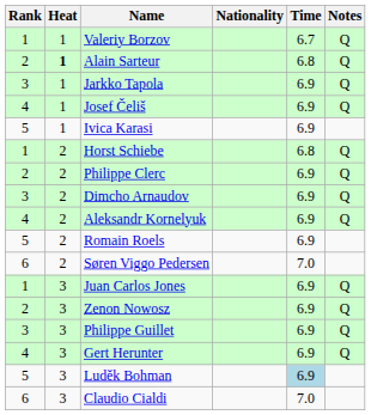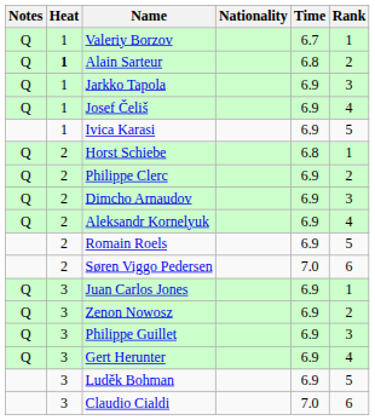 <table class="wikitable sortable" style="text-align:center">
 <tr>
-<th>Rank</th>
+<th>Notes</th>
 <th>Heat</th>
 <th>Name</th>
 <th>Nationality</th>
 <th>Time</th>
-<th>Notes</th>
+<th>Rank</th>
 </tr>
 <tr bgcolor=ccffcc>
-<td>1</td>
+<td>Q</td>
 <td>1</td>
 <td align="left"><a href='#'>Valeriy Borzov</a></td>
 <td align=left></td>
 <td>6.7</td>
-<td>Q</td>
+<td>1</td>
 </tr>
 <tr bgcolor=ccffcc>
-<td>2</td>
+<td>Q</td>
 <td><strong>1</strong></td>
 <td align="left"><a href='#'>Alain Sarteur</a></td>
 <td align=left></td>
 <td>6.8</td>
-<td>Q</td>
+<td>2</td>
 </tr>
 <tr bgcolor=ccffcc>
-<td>3</td>
+<td>Q</td>
 <td>1</td>
 <td align="left"><a href='#'>Jarkko Tapola</a></td>
 <td align=left></td>
 <td>6.9</td>
-<td>Q</td>
+<td>3</td>
 </tr>
 <tr bgcolor=ccffcc>
-<td>4</td>
+<td>Q</td>
 <td>1</td>
 <td align="left"><a href='#'>Josef Čeliš</a></td>
 <td align=left></td>
 <td>6.9</td>
-<td>Q</td>
+<td>4</td>
 </tr>
 <tr>
-<td>5</td>
+<td></td>
 <td>1</td>
 <td align="left"><a href='#'>Ivica Karasi</a></td>
 <td align=left></td>
 <td>6.9</td>
-<td></td>
+<td>5</td>
 </tr>
 <tr bgcolor=ccffcc>
-<td>1</td>
+<td>Q</td>
 <td>2</td>
 <td align="left"><a href='#'>Horst Schiebe</a></td>
 <td align=left></td>
 <td>6.8</td>
-<td>Q</td>
+<td>1</td>
 </tr>
 <tr bgcolor=ccffcc>
-<td>2</td>
+<td>Q</td>
 <td>2</td>
 <td align="left"><a href='#'>Philippe Clerc</a></td>
 <td align=left></td>
 <td>6.9</td>
-<td>Q</td>
+<td>2</td>
 </tr>
 <tr bgcolor=ccffcc>
-<td>3</td>
+<td>Q</td>
 <td>2</td>
 <td align="left"><a href='#'>Dimcho Arnaudov</a></td>
 <td align=left></td>
 <td>6.9</td>
-<td>Q</td>
+<td>3</td>
 </tr>
 <tr bgcolor=ccffcc>
-<td>4</td>
+<td>Q</td>
 <td>2</td>
 <td align="left"><a href='#'>Aleksandr Kornelyuk</a></td>
 <td align=left></td>
 <td>6.9</td>
-<td>Q</td>
+<td>4</td>
 </tr>
 <tr>
-<td>5</td>
+<td></td>
 <td>2</td>
 <td align="left"><a href='#'>Romain Roels</a></td>
 <td align=left></td>
 <td>6.9</td>
-<td></td>
+<td>5</td>
 </tr>
 <tr>
-<td>6</td>
+<td></td>
 <td>2</td>
 <td align="left"><a href='#'>Søren Viggo Pedersen</a></td>
 <td align=left></td>
 <td>7.0</td>
-<td></td>
+<td>6</td>
 </tr>
 <tr bgcolor=ccffcc>
-<td>1</td>
+<td>Q</td>
 <td>3</td>
 <td align="left"><a href='#'>Juan Carlos Jones</a></td>
 <td align=left></td>
 <td>6.9</td>
-<td>Q</td>
+<td>1</td>
 </tr>
 <tr bgcolor=ccffcc>
-<td>2</td>
+<td>Q</td>
 <td>3</td>
 <td align="left"><a href='#'>Zenon Nowosz</a></td>
 <td align=left></td>
 <td>6.9</td>
-<td>Q</td>
+<td>2</td>
 </tr>
 <tr bgcolor=ccffcc>
-<td>3</td>
+<td>Q</td>
 <td>3</td>
 <td align="left"><a href='#'>Philippe Guillet</a></td>
 <td align=left></td>
 <td>6.9</td>
-<td>Q</td>
+<td>3</td>
 </tr>
 <tr bgcolor=ccffcc>
-<td>4</td>
+<td>Q</td>
 <td>3</td>
 <td align="left"><a href='#'>Gert Herunter</a></td>
 <td align=left></td>
 <td>6.9</td>
-<td>Q</td>
+<td>4</td>
 </tr>
 <tr>
-<td>5</td>
+<td></td>
 <td>3</td>
 <td align="left"><a href='#'>Luděk Bohman</a></td>
 <td align=left></td>
-<td style="background: lightblue;">6.9</td>
-<td></td>
+<td>6.9</td>
+<td>5</td>
 </tr>
 <tr>
-<td>6</td>
+<td></td>
 <td>3</td>
 <td align="left"><a href='#'>Claudio Cialdi</a></td>
 <td align=left></td>
 <td>7.0</td>
-<td></td>
+<td>6</td>
 </tr>
 </table>
